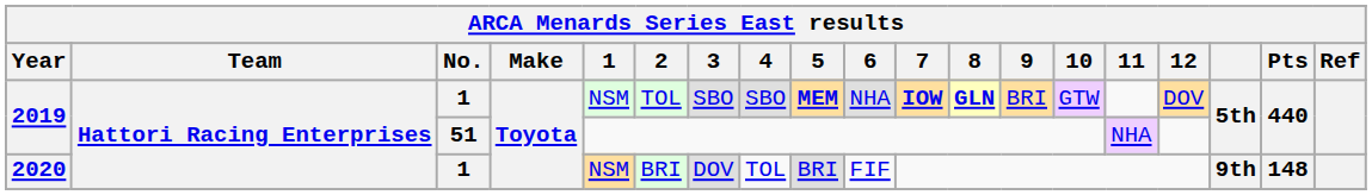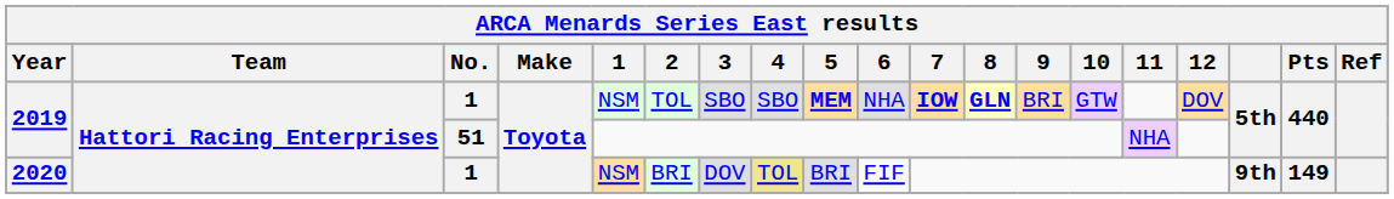 <table class="wikitable" style="text-align:center; font-size:75%">
 <tr>
 <th colspan=19><a href='#'>ARCA Menards Series East</a> results</th>
 </tr>
 <tr>
 <th>Year</th>
 <th>Team</th>
 <th>No.</th>
 <th>Make</th>
 <th>1</th>
 <th>2</th>
 <th>3</th>
 <th>4</th>
 <th>5</th>
 <th>6</th>
 <th>7</th>
 <th>8</th>
 <th>9</th>
 <th>10</th>
 <th>11</th>
 <th>12</th>
 <th></th>
 <th>Pts</th>
 <th>Ref</th>
 </tr>
 <tr>
 <th rowspan=2><a href='#'>2019</a></th>
 <th rowspan=3><a href='#'>Hattori Racing Enterprises</a></th>
 <th>1</th>
 <th rowspan=3><a href='#'>Toyota</a></th>
 <td style="background:#DFFFDF;"><a href='#'>NSM</a><br></td>
 <td style="background:#DFFFDF;"><a href='#'>TOL</a><br></td>
 <td style="background:#DFDFDF;"><a href='#'>SBO</a><br></td>
 <td style="background:#DFDFDF;"><a href='#'>SBO</a><br></td>
 <td style="background:#FFDF9F;"><strong><a href='#'>MEM</a></strong><br></td>
 <td style="background:#DFDFDF;"><a href='#'>NHA</a><br></td>
 <td style="background:#FFDF9F;"><strong><a href='#'>IOW</a><br></strong></td>
 <td style="background:#FFFFBF;"><strong><a href='#'>GLN</a></strong><br></td>
 <td style="background:#FFDF9F;"><a href='#'>BRI</a><br></td>
 <td style="background:#EFCFFF;"><a href='#'>GTW</a><br></td>
 <td></td>
 <td style="background:#FFDF9F;"><a href='#'>DOV</a><br></td>
 <th rowspan=2>5th</th>
 <th rowspan=2>440</th>
 <th rowspan=2></th>
 </tr>
 <tr>
 <th>51</th>
 <td colspan=10></td>
 <td style="background:#EFCFFF;"><a href='#'>NHA</a><br></td>
 <td></td>
 </tr>
 <tr>
 <th><a href='#'>2020</a></th>
 <th>1</th>
 <td style="background:#FFDF9F;"><a href='#'>NSM</a><br></td>
 <td style="background:#DFFFDF;"><a href='#'>BRI</a><br></td>
 <td style="background:#DFDFDF;"><a href='#'>DOV</a><br></td>
-<td><a href='#'>TOL</a></td>
+<td style="background: khaki;"><a href='#'>TOL</a></td>
 <td style="background:#DFDFDF;"><a href='#'>BRI</a><br></td>
 <td><a href='#'>FIF</a></td>
 <td colspan=6></td>
 <th>9th</th>
-<th>148</th>
+<th>149</th>
 <th></th>
 </tr>
 </table>
